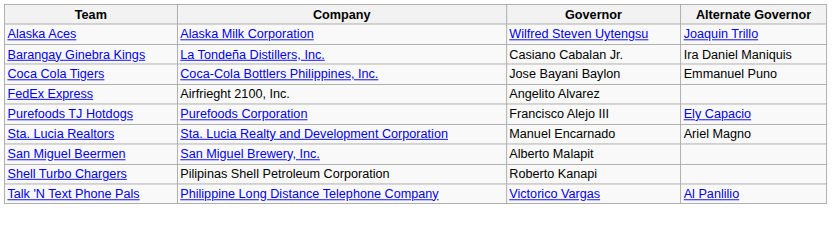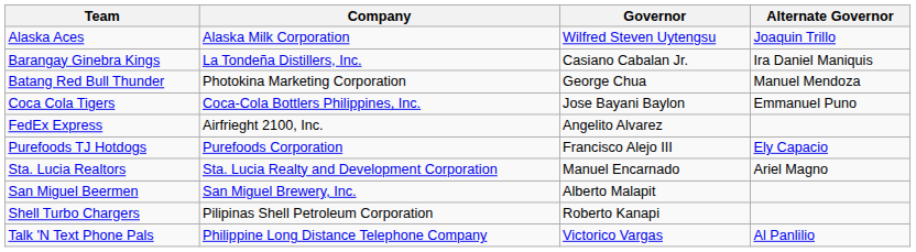 <table class="wikitable sortable" style="font-size:85%; width:70%">
 <tr>
 <th>Team</th>
 <th>Company</th>
 <th>Governor</th>
 <th>Alternate Governor</th>
 </tr>
 <tr>
 <td><a href='#'>Alaska Aces</a></td>
 <td><a href='#'>Alaska Milk Corporation</a></td>
 <td><a href='#'>Wilfred Steven Uytengsu</a></td>
 <td><a href='#'>Joaquin Trillo</a></td>
 </tr>
 <tr>
 <td><a href='#'>Barangay Ginebra Kings</a></td>
 <td><a href='#'>La Tondeña Distillers, Inc.</a></td>
 <td>Casiano Cabalan Jr.</td>
 <td>Ira Daniel Maniquis</td>
+</tr>
+<tr>
+<td><a href='#'>Batang Red Bull Thunder</a></td>
+<td>Photokina Marketing Corporation</td>
+<td>George Chua</td>
+<td>Manuel Mendoza</td>
 </tr>
 <tr>
 <td><a href='#'>Coca Cola Tigers</a></td>
 <td><a href='#'>Coca-Cola Bottlers Philippines, Inc.</a></td>
 <td>Jose Bayani Baylon</td>
 <td>Emmanuel Puno</td>
 </tr>
 <tr>
 <td><a href='#'>FedEx Express</a></td>
 <td>Airfrieght 2100, Inc.</td>
 <td>Angelito Alvarez</td>
 <td></td>
 </tr>
 <tr>
 <td><a href='#'>Purefoods TJ Hotdogs</a></td>
 <td><a href='#'>Purefoods Corporation</a></td>
 <td>Francisco Alejo III</td>
 <td><a href='#'>Ely Capacio</a></td>
 </tr>
 <tr>
 <td><a href='#'>Sta. Lucia Realtors</a></td>
 <td><a href='#'>Sta. Lucia Realty and Development Corporation</a></td>
 <td>Manuel Encarnado</td>
 <td>Ariel Magno</td>
 </tr>
 <tr>
 <td><a href='#'>San Miguel Beermen</a></td>
 <td><a href='#'>San Miguel Brewery, Inc.</a></td>
 <td>Alberto Malapit</td>
 <td></td>
 </tr>
 <tr>
 <td><a href='#'>Shell Turbo Chargers</a></td>
 <td>Pilipinas Shell Petroleum Corporation</td>
 <td>Roberto Kanapi</td>
 <td></td>
 </tr>
 <tr>
 <td><a href='#'>Talk 'N Text Phone Pals</a></td>
 <td><a href='#'>Philippine Long Distance Telephone Company</a></td>
 <td><a href='#'>Victorico Vargas</a></td>
 <td><a href='#'>Al Panlilio</a></td>
 </tr>
 </table>
